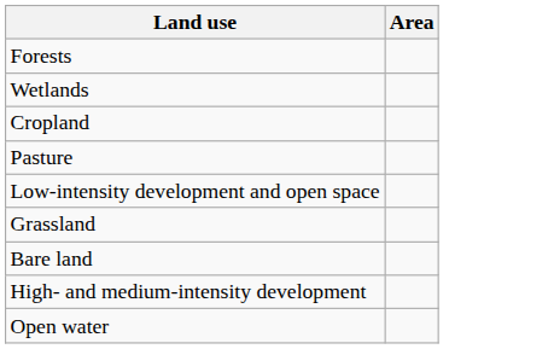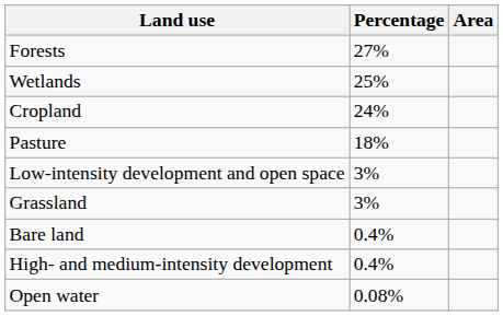 <table class="wikitable" border="1">
 <tr>
 <th>Land use</th>
+<th>Percentage</th>
 <th>Area</th>
 </tr>
 <tr>
 <td>Forests</td>
+<td>27%</td>
 <td></td>
 </tr>
 <tr>
 <td>Wetlands</td>
+<td>25%</td>
 <td></td>
 </tr>
 <tr>
 <td>Cropland</td>
+<td>24%</td>
 <td></td>
 </tr>
 <tr>
 <td>Pasture</td>
+<td>18%</td>
 <td></td>
 </tr>
 <tr>
 <td>Low-intensity development and open space</td>
+<td>3%</td>
 <td></td>
 </tr>
 <tr>
 <td>Grassland</td>
+<td>3%</td>
 <td></td>
 </tr>
 <tr>
 <td>Bare land</td>
+<td>0.4%</td>
 <td></td>
 </tr>
 <tr>
 <td>High- and medium-intensity development</td>
+<td>0.4%</td>
 <td></td>
 </tr>
 <tr>
 <td>Open water</td>
+<td>0.08%</td>
 <td></td>
 </tr>
 </table>
